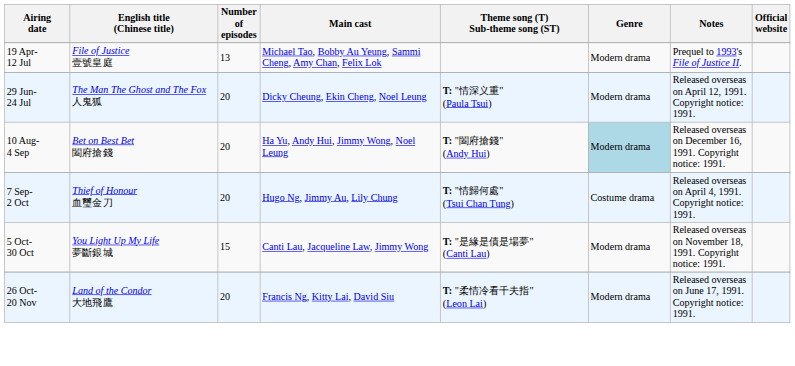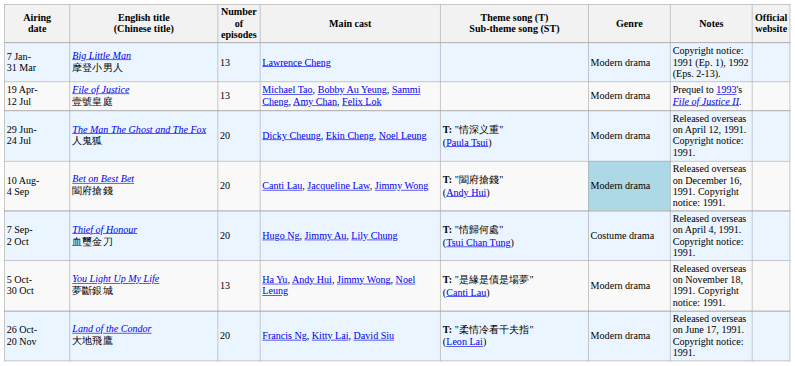 <table class="wikitable">
 <tr>
 <th align=center width=8% bgcolor="silver">Airing<br>date</th>
 <th align=center width=18% bgcolor="silver">English title <br> (Chinese title)</th>
 <th align=center width=5% bgcolor="silver">Number of episodes</th>
 <th align=center width=22% bgcolor="silver">Main cast</th>
 <th align=center width=18% bgcolor="silver">Theme song (T) <br>Sub-theme song (ST)</th>
 <th align=center width=10% bgcolor="silver">Genre</th>
 <th align=center width=10% bgcolor="silver">Notes</th>
 <th align=center width=1% bgcolor="silver">Official website</th>
 </tr>
 <tr>
+</tr>
+<tr ---- bgcolor="#ebf5ff">
+<td>7 Jan- <br> 31 Mar</td>
+<td><em><a href='#'>Big Little Man</a></em> <br> 摩登小男人</td>
+<td>13</td>
+<td><a href='#'>Lawrence Cheng</a></td>
+<td></td>
+<td>Modern drama</td>
+<td>Copyright notice: 1991 (Ep. 1), 1992 (Eps. 2-13).</td>
+<td></td>
 </tr>
 <tr>
 <td>19 Apr- <br> 12 Jul</td>
 <td><em><a href='#'>File of Justice</a></em> <br> 壹號皇庭</td>
 <td>13</td>
 <td><a href='#'>Michael Tao</a>, <a href='#'>Bobby Au Yeung</a>, <a href='#'>Sammi Cheng</a>, <a href='#'>Amy Chan</a>, <a href='#'>Felix Lok</a></td>
 <td></td>
 <td>Modern drama</td>
 <td>Prequel to <a href='#'>1993</a>'s <em><a href='#'>File of Justice II</a></em>.</td>
 <td></td>
 </tr>
 <tr>
 </tr>
 <tr ---- bgcolor="#ebf5ff">
 <td>29 Jun- <br> 24 Jul</td>
 <td><em><a href='#'>The Man The Ghost and The Fox</a></em> <br> 人鬼狐</td>
 <td>20</td>
 <td><a href='#'>Dicky Cheung</a>, <a href='#'>Ekin Cheng</a>, <a href='#'>Noel Leung</a></td>
 <td><strong>T:</strong> "情深义重" <br> (<a href='#'>Paula Tsui</a>)</td>
 <td>Modern drama</td>
 <td>Released overseas on April 12, 1991. Copyright notice: 1991.</td>
 <td></td>
 </tr>
 <tr>
 <td>10 Aug- <br> 4 Sep</td>
 <td><em><a href='#'>Bet on Best Bet</a></em> <br> 闔府搶錢</td>
 <td>20</td>
-<td><a href='#'>Ha Yu</a>, <a href='#'>Andy Hui</a>, <a href='#'>Jimmy Wong</a>, <a href='#'>Noel Leung</a></td>
+<td><a href='#'>Canti Lau</a>, <a href='#'>Jacqueline Law</a>, <a href='#'>Jimmy Wong</a></td>
 <td><strong>T:</strong> "闔府搶錢" <br> (<a href='#'>Andy Hui</a>)</td>
 <td style="background: lightblue;">Modern drama</td>
 <td>Released overseas on December 16, 1991. Copyright notice: 1991.</td>
 <td></td>
 </tr>
 <tr>
 </tr>
 <tr ---- bgcolor="#ebf5ff">
 <td>7 Sep- <br> 2 Oct</td>
 <td><em><a href='#'>Thief of Honour</a></em> <br> 血璽金刀</td>
 <td>20</td>
 <td><a href='#'>Hugo Ng</a>, <a href='#'>Jimmy Au</a>, <a href='#'>Lily Chung</a></td>
 <td><strong>T:</strong> "情歸何處" <br> (<a href='#'>Tsui Chan Tung</a>)</td>
 <td>Costume drama</td>
 <td>Released overseas on April 4, 1991. Copyright notice: 1991.</td>
 <td></td>
 </tr>
 <tr>
 <td>5 Oct- <br> 30 Oct</td>
 <td><em><a href='#'>You Light Up My Life</a></em> <br> 夢斷銀城</td>
-<td>15</td>
-<td><a href='#'>Canti Lau</a>, <a href='#'>Jacqueline Law</a>, <a href='#'>Jimmy Wong</a></td>
+<td>13</td>
+<td><a href='#'>Ha Yu</a>, <a href='#'>Andy Hui</a>, <a href='#'>Jimmy Wong</a>, <a href='#'>Noel Leung</a></td>
 <td><strong>T:</strong> "是緣是債是場夢" <br> (<a href='#'>Canti Lau</a>)</td>
 <td>Modern drama</td>
 <td>Released overseas on November 18, 1991. Copyright notice: 1991.</td>
 <td></td>
 </tr>
 <tr>
 </tr>
 <tr ---- bgcolor="#ebf5ff">
 <td>26 Oct- <br> 20 Nov</td>
 <td><em><a href='#'>Land of the Condor</a></em> <br> 大地飛鷹</td>
 <td>20</td>
 <td><a href='#'>Francis Ng</a>, <a href='#'>Kitty Lai</a>, <a href='#'>David Siu</a></td>
 <td><strong>T:</strong> "柔情冷看千夫指" <br> (<a href='#'>Leon Lai</a>)</td>
 <td>Modern drama</td>
 <td>Released overseas on June 17, 1991. Copyright notice: 1991.</td>
 <td></td>
 </tr>
 </table>
